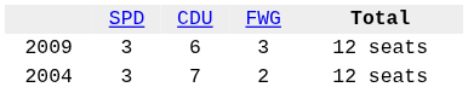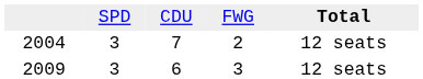 <table border="0" cellpadding="2" cellspacing="0" width="300">
 <tr bgcolor="#eeeeee" align="center">
 <td></td>
 <td><a href='#'>SPD</a></td>
 <td><a href='#'>CDU</a></td>
 <td><a href='#'>FWG</a></td>
 <td><strong>Total</strong></td>
 </tr>
 <tr align="center">
+<td>2004</td>
+<td>3</td>
+<td>7</td>
+<td>2</td>
+<td>12 seats</td>
+</tr>
+<tr align="center">
 <td>2009</td>
 <td>3</td>
 <td>6</td>
 <td>3</td>
 <td>12 seats</td>
 </tr>
-<tr align="center">
-<td>2004</td>
-<td>3</td>
-<td>7</td>
-<td>2</td>
-<td>12 seats</td>
-</tr>
 </table>
